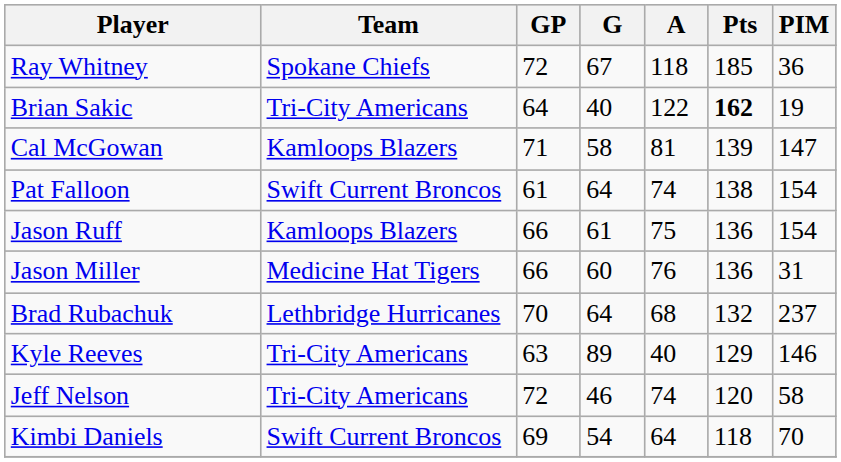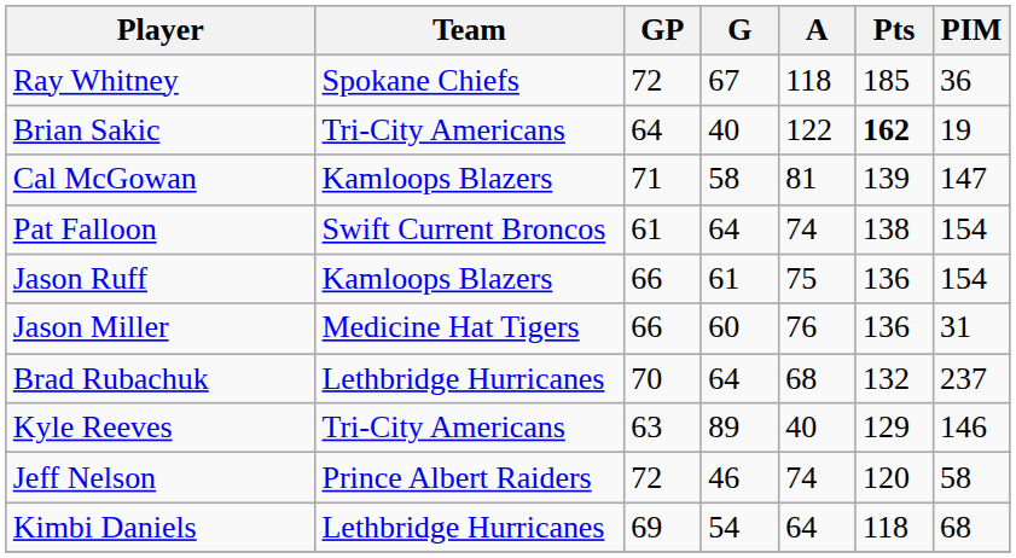 <table class="wikitable">
 <tr>
 <th width="30%">Player</th>
 <th width="30%">Team</th>
 <th width="7.5%">GP</th>
 <th width="7.5%">G</th>
 <th width="7.5%">A</th>
 <th width="7.5%">Pts</th>
 <th width="7.5%">PIM</th>
 </tr>
 <tr>
 <td><a href='#'>Ray Whitney</a></td>
 <td><a href='#'>Spokane Chiefs</a></td>
 <td>72</td>
 <td>67</td>
 <td>118</td>
 <td>185</td>
 <td>36</td>
 </tr>
 <tr>
 <td><a href='#'>Brian Sakic</a></td>
 <td><a href='#'>Tri-City Americans</a></td>
 <td>64</td>
 <td>40</td>
 <td>122</td>
 <td><strong>162</strong></td>
 <td>19</td>
 </tr>
 <tr>
 <td><a href='#'>Cal McGowan</a></td>
 <td><a href='#'>Kamloops Blazers</a></td>
 <td>71</td>
 <td>58</td>
 <td>81</td>
 <td>139</td>
 <td>147</td>
 </tr>
 <tr>
 <td><a href='#'>Pat Falloon</a></td>
 <td><a href='#'>Swift Current Broncos</a></td>
 <td>61</td>
 <td>64</td>
 <td>74</td>
 <td>138</td>
 <td>154</td>
 </tr>
 <tr>
 <td><a href='#'>Jason Ruff</a></td>
 <td><a href='#'>Kamloops Blazers</a></td>
 <td>66</td>
 <td>61</td>
 <td>75</td>
 <td>136</td>
 <td>154</td>
 </tr>
 <tr>
 <td><a href='#'>Jason Miller</a></td>
 <td><a href='#'>Medicine Hat Tigers</a></td>
 <td>66</td>
 <td>60</td>
 <td>76</td>
 <td>136</td>
 <td>31</td>
 </tr>
 <tr>
 <td><a href='#'>Brad Rubachuk</a></td>
 <td><a href='#'>Lethbridge Hurricanes</a></td>
 <td>70</td>
 <td>64</td>
 <td>68</td>
 <td>132</td>
 <td>237</td>
 </tr>
 <tr>
 <td><a href='#'>Kyle Reeves</a></td>
 <td><a href='#'>Tri-City Americans</a></td>
 <td>63</td>
 <td>89</td>
 <td>40</td>
 <td>129</td>
 <td>146</td>
 </tr>
 <tr>
 <td><a href='#'>Jeff Nelson</a></td>
-<td><a href='#'>Tri-City Americans</a></td>
+<td><a href='#'>Prince Albert Raiders</a></td>
 <td>72</td>
 <td>46</td>
 <td>74</td>
 <td>120</td>
 <td>58</td>
 </tr>
 <tr>
 <td><a href='#'>Kimbi Daniels</a></td>
-<td><a href='#'>Swift Current Broncos</a></td>
+<td><a href='#'>Lethbridge Hurricanes</a></td>
 <td>69</td>
 <td>54</td>
 <td>64</td>
 <td>118</td>
-<td>70</td>
+<td>68</td>
 </tr>
 <tr>
 </tr>
 </table>
